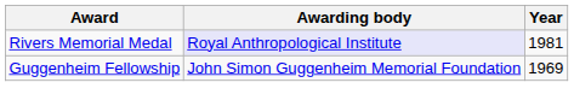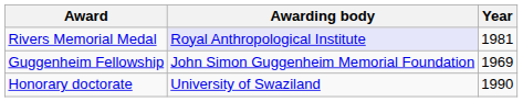 <table class="wikitable">
 <tr>
 <th>Award</th>
 <th>Awarding body</th>
 <th>Year</th>
 </tr>
 <tr>
 <td><a href='#'>Rivers Memorial Medal</a></td>
 <td style="background: lavender;"><a href='#'>Royal Anthropological Institute</a></td>
 <td>1981</td>
 </tr>
 <tr>
 <td><a href='#'>Guggenheim Fellowship</a></td>
 <td><a href='#'>John Simon Guggenheim Memorial Foundation</a></td>
 <td>1969</td>
 </tr>
+<tr>
+<td><a href='#'>Honorary doctorate</a></td>
+<td><a href='#'>University of Swaziland</a></td>
+<td>1990</td>
+</tr>
 </table>
